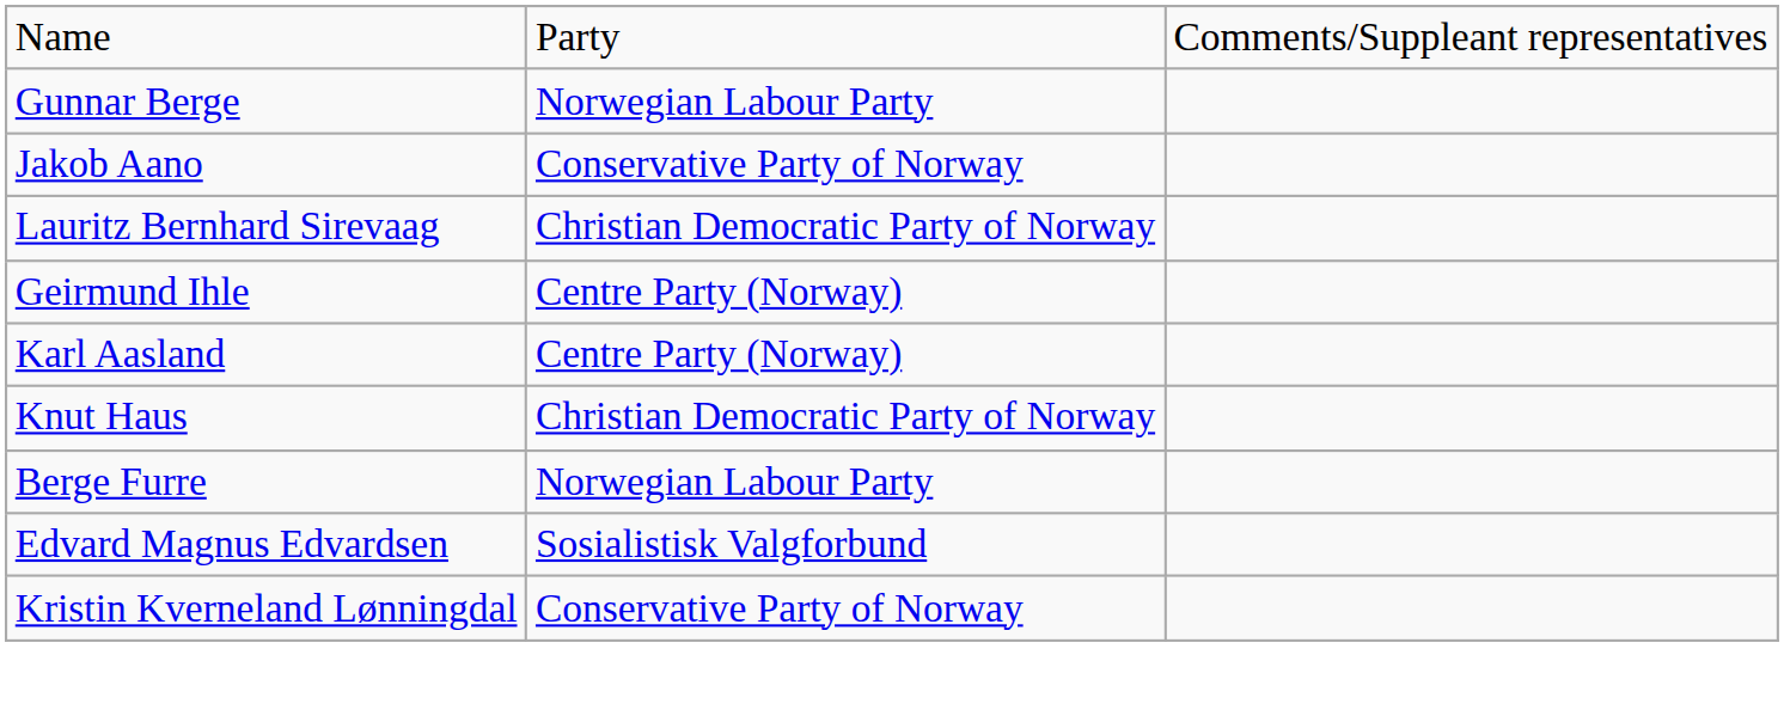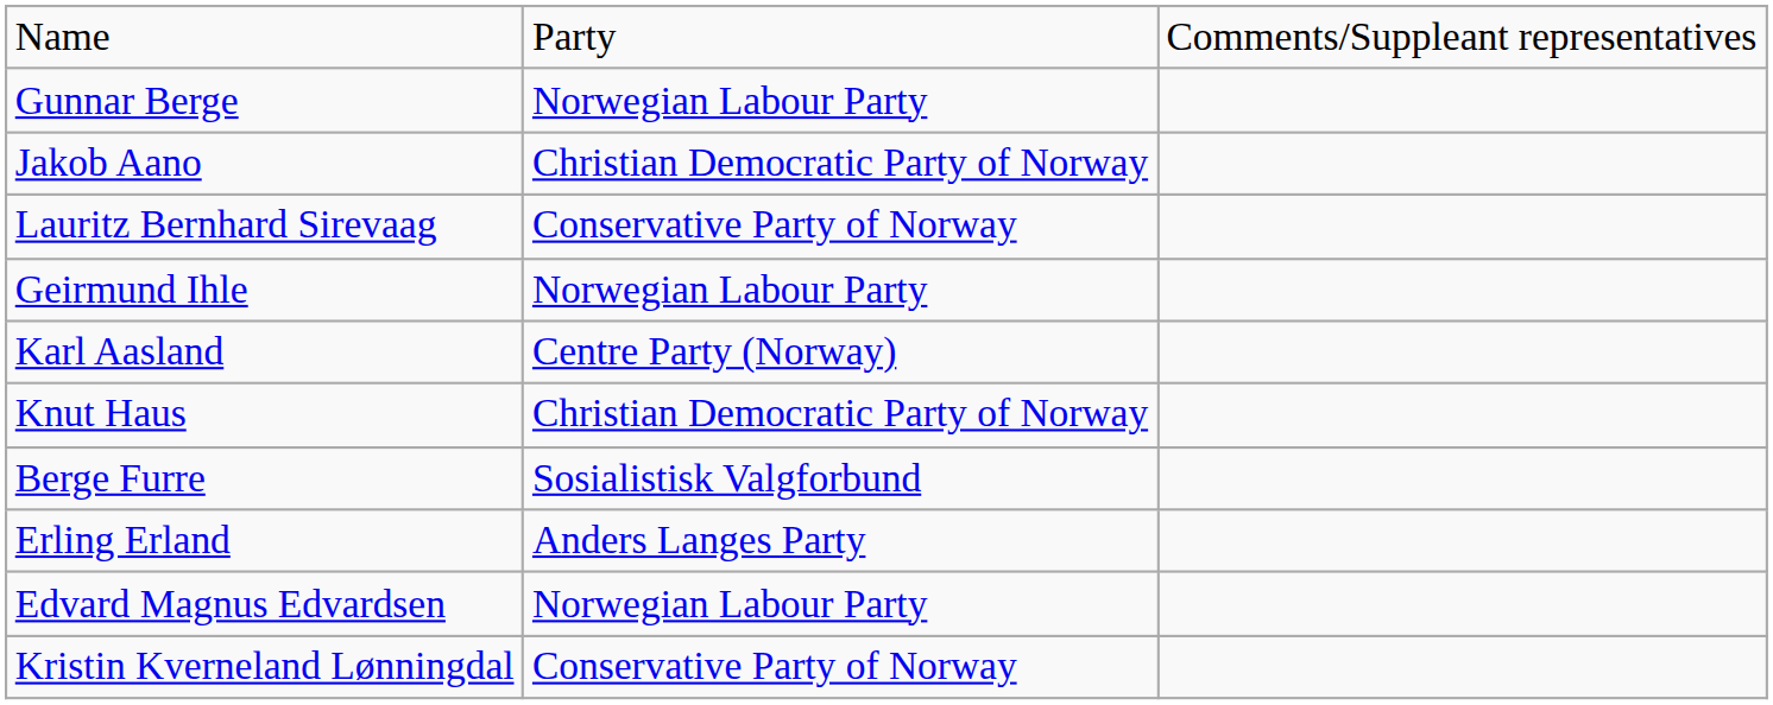 <table class="wikitable">
 <tr>
 <td>Name</td>
 <td>Party</td>
 <td>Comments/Suppleant representatives</td>
 </tr>
 <tr>
 <td><a href='#'>Gunnar Berge</a></td>
 <td><a href='#'>Norwegian Labour Party</a></td>
 <td></td>
 </tr>
 <tr>
 <td><a href='#'>Jakob Aano</a></td>
+<td><a href='#'>Christian Democratic Party of Norway</a></td>
+<td></td>
+</tr>
+<tr>
+<td><a href='#'>Lauritz Bernhard Sirevaag</a></td>
 <td><a href='#'>Conservative Party of Norway</a></td>
 <td></td>
 </tr>
 <tr>
-<td><a href='#'>Lauritz Bernhard Sirevaag</a></td>
-<td><a href='#'>Christian Democratic Party of Norway</a></td>
-<td></td>
-</tr>
-<tr>
 <td><a href='#'>Geirmund Ihle</a></td>
-<td><a href='#'>Centre Party (Norway)</a></td>
+<td><a href='#'>Norwegian Labour Party</a></td>
 <td></td>
 </tr>
 <tr>
 <td><a href='#'>Karl Aasland</a></td>
 <td><a href='#'>Centre Party (Norway)</a></td>
 <td></td>
 </tr>
 <tr>
 <td><a href='#'>Knut Haus</a></td>
 <td><a href='#'>Christian Democratic Party of Norway</a></td>
 <td></td>
 </tr>
 <tr>
 <td><a href='#'>Berge Furre</a></td>
-<td><a href='#'>Norwegian Labour Party</a></td>
+<td><a href='#'>Sosialistisk Valgforbund</a></td>
+<td></td>
+</tr>
+<tr>
+<td><a href='#'>Erling Erland</a></td>
+<td><a href='#'>Anders Langes Party</a></td>
 <td></td>
 </tr>
 <tr>
 <td><a href='#'>Edvard Magnus Edvardsen</a></td>
-<td><a href='#'>Sosialistisk Valgforbund</a></td>
+<td><a href='#'>Norwegian Labour Party</a></td>
 <td></td>
 </tr>
 <tr>
 <td><a href='#'>Kristin Kverneland Lønningdal</a></td>
 <td><a href='#'>Conservative Party of Norway</a></td>
 <td></td>
 </tr>
 </table>
